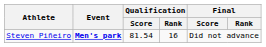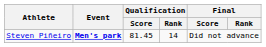 <table class=wikitable style=text-align:center;font-size:90%>
 <tr>
 <th rowspan=2>Athlete</th>
 <th rowspan=2>Event</th>
 <th colspan=2>Qualification</th>
 <th colspan=2>Final</th>
 </tr>
 <tr style=font-size:95%>
 <th>Score</th>
 <th>Rank</th>
 <th>Score</th>
 <th>Rank</th>
 </tr>
 <tr>
 <td align=left><a href='#'>Steven Piñeiro</a></td>
 <td align=left><strong><a href='#'>Men's park</a></strong></td>
-<td>81.54</td>
-<td>16</td>
+<td>81.45</td>
+<td>14</td>
 <td colspan=2>Did not advance</td>
 </tr>
 </table>
